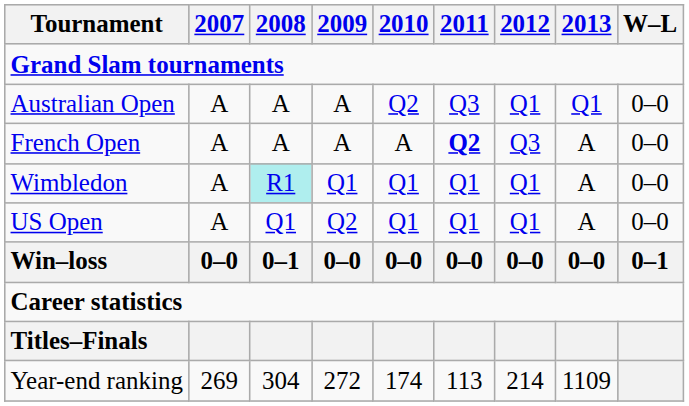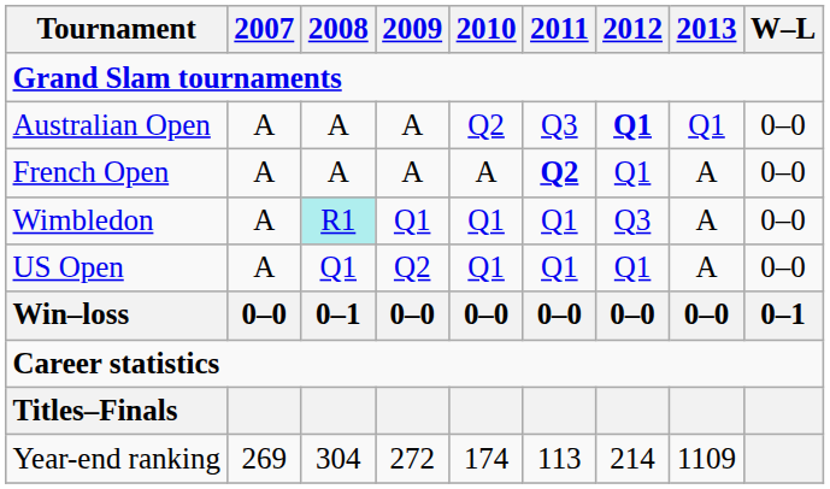 <table class=wikitable style=text-align:center>
 <tr>
 <th>Tournament</th>
 <th><a href='#'>2007</a></th>
 <th><a href='#'>2008</a></th>
 <th><a href='#'>2009</a></th>
 <th><a href='#'>2010</a></th>
 <th><a href='#'>2011</a></th>
 <th><a href='#'>2012</a></th>
 <th><a href='#'>2013</a></th>
 <th>W–L</th>
 </tr>
 <tr>
 <td colspan=10 align=left><strong><a href='#'>Grand Slam tournaments</a></strong></td>
 </tr>
 <tr>
 <td align=left><a href='#'>Australian Open</a></td>
 <td>A</td>
 <td>A</td>
 <td>A</td>
 <td><a href='#'>Q2</a></td>
 <td><a href='#'>Q3</a></td>
-<td><a href='#'>Q1</a></td>
+<td><strong><a href='#'>Q1</a></strong></td>
 <td><a href='#'>Q1</a></td>
 <td>0–0</td>
 </tr>
 <tr>
 <td align=left><a href='#'>French Open</a></td>
 <td>A</td>
 <td>A</td>
 <td>A</td>
 <td>A</td>
 <td><strong><a href='#'>Q2</a></strong></td>
-<td><a href='#'>Q3</a></td>
+<td><a href='#'>Q1</a></td>
 <td>A</td>
 <td>0–0</td>
 </tr>
 <tr>
 <td align=left><a href='#'>Wimbledon</a></td>
 <td>A</td>
 <td bgcolor=afeeee><a href='#'>R1</a></td>
 <td><a href='#'>Q1</a></td>
 <td><a href='#'>Q1</a></td>
 <td><a href='#'>Q1</a></td>
-<td><a href='#'>Q1</a></td>
+<td><a href='#'>Q3</a></td>
 <td>A</td>
 <td>0–0</td>
 </tr>
 <tr>
 <td align=left><a href='#'>US Open</a></td>
 <td>A</td>
 <td><a href='#'>Q1</a></td>
 <td><a href='#'>Q2</a></td>
 <td><a href='#'>Q1</a></td>
 <td><a href='#'>Q1</a></td>
 <td><a href='#'>Q1</a></td>
 <td>A</td>
 <td>0–0</td>
 </tr>
 <tr>
 <th style=text-align:left>Win–loss</th>
 <th>0–0</th>
 <th>0–1</th>
 <th>0–0</th>
 <th>0–0</th>
 <th>0–0</th>
 <th>0–0</th>
 <th>0–0</th>
 <th>0–1</th>
 </tr>
 <tr>
 <td colspan=11 align=left><strong>Career statistics</strong></td>
 </tr>
 <tr>
 <th style=text-align:left>Titles–Finals</th>
 <th></th>
 <th></th>
 <th></th>
 <th></th>
 <th></th>
 <th></th>
 <th></th>
 <th></th>
 </tr>
 <tr>
 <td align=left>Year-end ranking</td>
 <td>269</td>
 <td>304</td>
 <td>272</td>
 <td>174</td>
 <td>113</td>
 <td>214</td>
 <td>1109</td>
 <th></th>
 </tr>
 </table>
